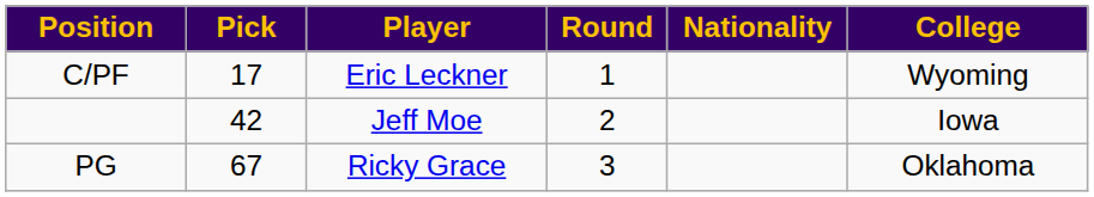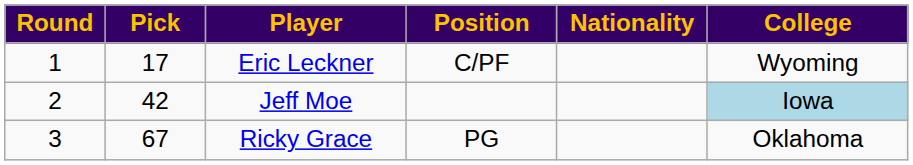 <table class="wikitable sortable sortable">
 <tr>
-<th style="background:#306; color:#FCC200" width="15%">Position</th>
+<th style="background:#306; color:#FCC200" width="10%">Round</th>
 <th style="background:#306; color:#FCC200" width="10%">Pick</th>
 <th style="background:#306; color:#FCC200" width="20%">Player</th>
-<th style="background:#306; color:#FCC200" width="10%">Round</th>
+<th style="background:#306; color:#FCC200" width="15%">Position</th>
 <th style="background:#306; color:#FCC200" width="15%">Nationality</th>
 <th style="background:#306; color:#FCC200" width="20%">College</th>
 </tr>
 <tr style="text-align: center">
-<td>C/PF</td>
+<td>1</td>
 <td>17</td>
 <td><a href='#'>Eric Leckner</a></td>
-<td>1</td>
+<td>C/PF</td>
 <td></td>
 <td>Wyoming</td>
 </tr>
 <tr style="text-align: center">
-<td></td>
+<td>2</td>
 <td>42</td>
 <td><a href='#'>Jeff Moe</a></td>
-<td>2</td>
 <td></td>
-<td>Iowa</td>
+<td></td>
+<td style="background: lightblue;">Iowa</td>
 </tr>
 <tr style="text-align: center">
-<td>PG</td>
+<td>3</td>
 <td>67</td>
 <td><a href='#'>Ricky Grace</a></td>
-<td>3</td>
+<td>PG</td>
 <td></td>
 <td>Oklahoma</td>
 </tr>
 </table>
